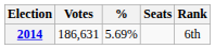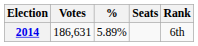 <table class="wikitable" style="text-align:center">
 <tr>
 <th>Election</th>
 <th>Votes</th>
 <th>%</th>
 <th>Seats</th>
 <th>Rank</th>
 </tr>
 <tr>
 <th><a href='#'>2014</a></th>
 <td>186,631</td>
-<td>5.69%</td>
+<td>5.89%</td>
 <td></td>
 <td>6th</td>
 </tr>
 </table>
